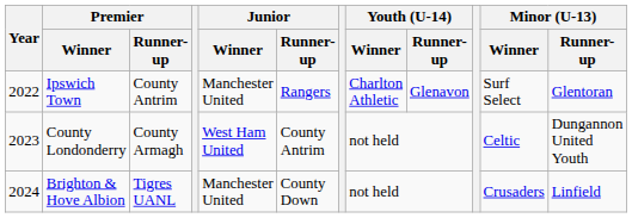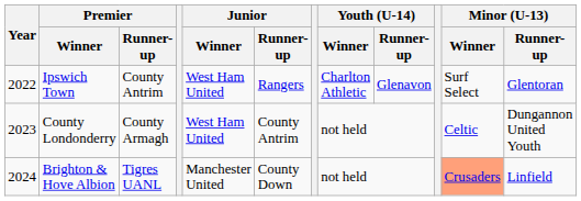 <table class="wikitable">
 <tr>
 <th rowspan="2">Year</th>
 <th colspan="2">Premier</th>
 <th rowspan="5" bgcolor=#FFFFFF width="1"></th>
 <th colspan="2">Junior</th>
 <th rowspan="5" bgcolor=#FFFFFF width="1"></th>
 <th colspan="2">Youth (U-14)</th>
 <th rowspan="5" bgcolor=#FFFFFF width="1"></th>
 <th colspan="2">Minor (U-13)</th>
 </tr>
 <tr>
 <th>Winner</th>
 <th>Runner-up</th>
 <th>Winner</th>
 <th>Runner-up</th>
 <th>Winner</th>
 <th>Runner-up</th>
 <th>Winner</th>
 <th>Runner-up</th>
 </tr>
 <tr>
 <td>2022</td>
 <td> <a href='#'>Ipswich Town</a></td>
 <td> County Antrim</td>
-<td> Manchester United</td>
+<td> <a href='#'>West Ham United</a></td>
 <td> <a href='#'>Rangers</a></td>
 <td> <a href='#'>Charlton Athletic</a></td>
 <td> <a href='#'>Glenavon</a></td>
 <td> Surf Select</td>
 <td> <a href='#'>Glentoran</a></td>
 </tr>
 <tr>
 <td>2023</td>
 <td> County Londonderry</td>
 <td> County Armagh</td>
 <td> <a href='#'>West Ham United</a></td>
 <td> County Antrim</td>
 <td colspan="2">not held</td>
 <td> <a href='#'>Celtic</a></td>
 <td> Dungannon United Youth</td>
 </tr>
 <tr>
 <td>2024</td>
 <td> <a href='#'>Brighton & Hove Albion</a></td>
 <td> <a href='#'>Tigres UANL</a></td>
 <td> Manchester United</td>
 <td> County Down</td>
 <td colspan="2">not held</td>
-<td> <a href='#'>Crusaders</a></td>
+<td style="background: lightsalmon;"> <a href='#'>Crusaders</a></td>
 <td> <a href='#'>Linfield</a></td>
 </tr>
 </table>
